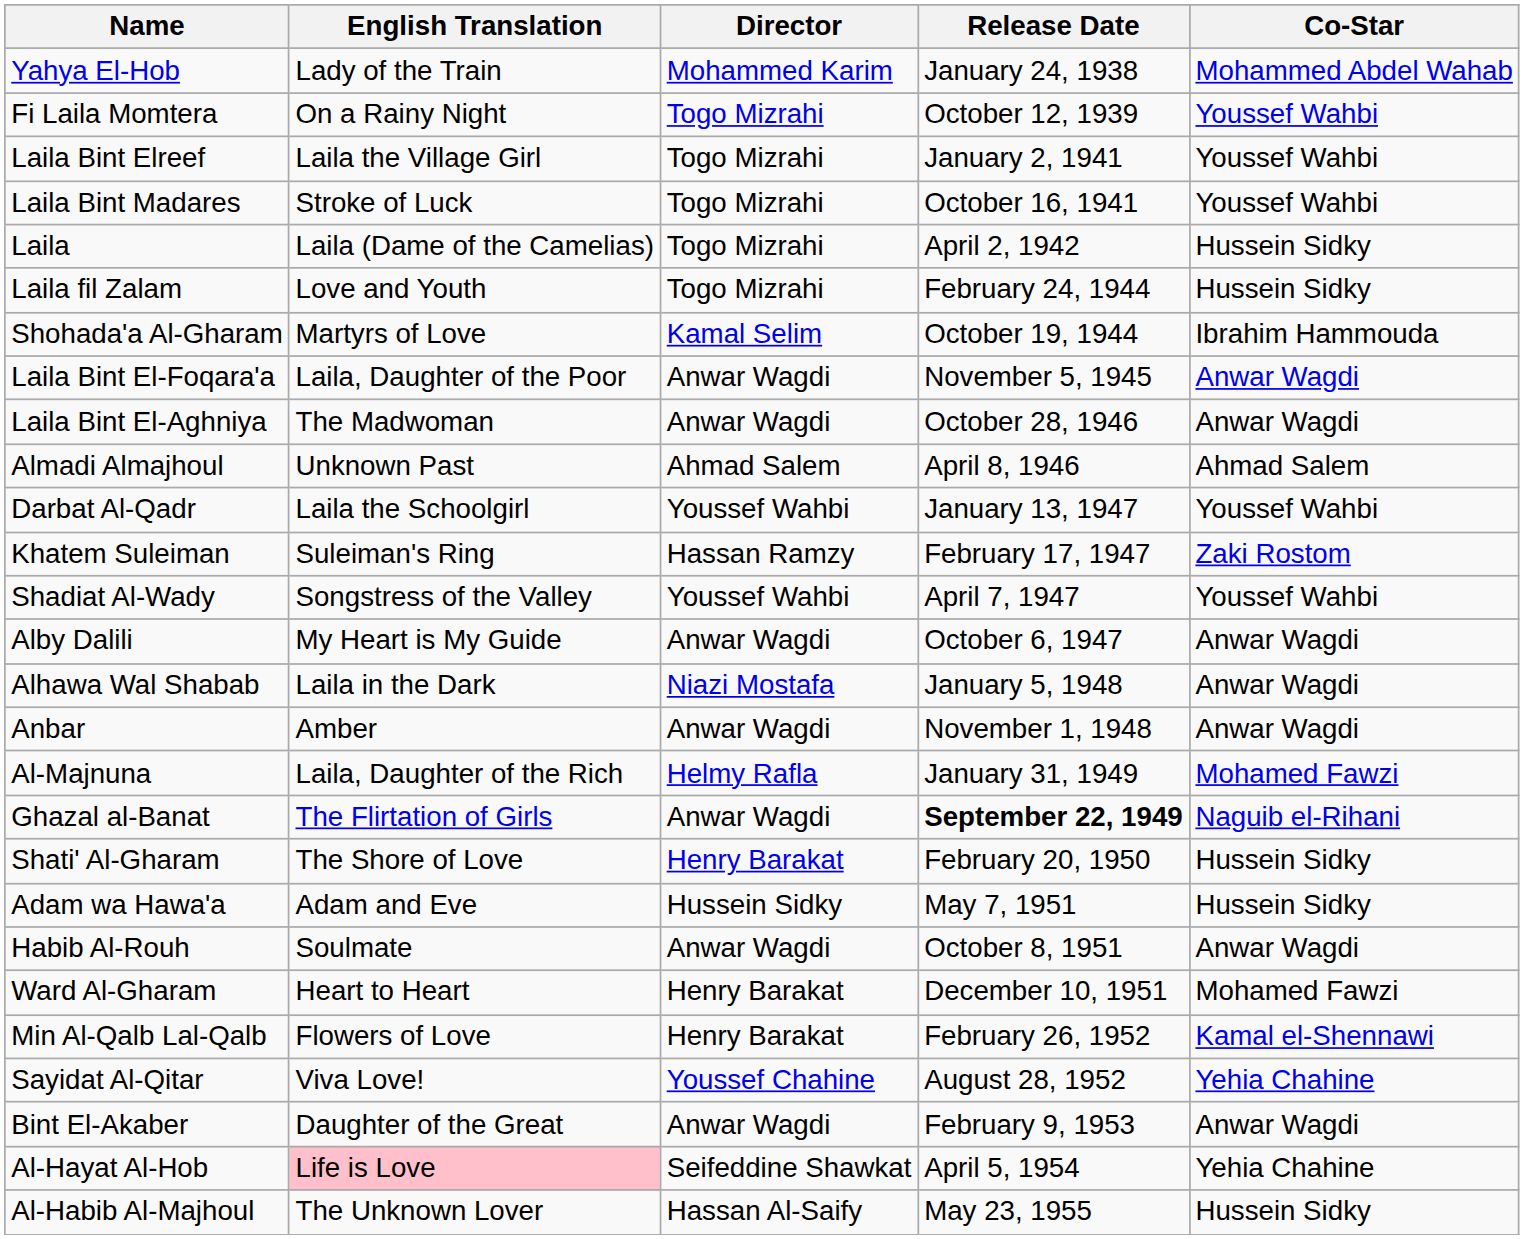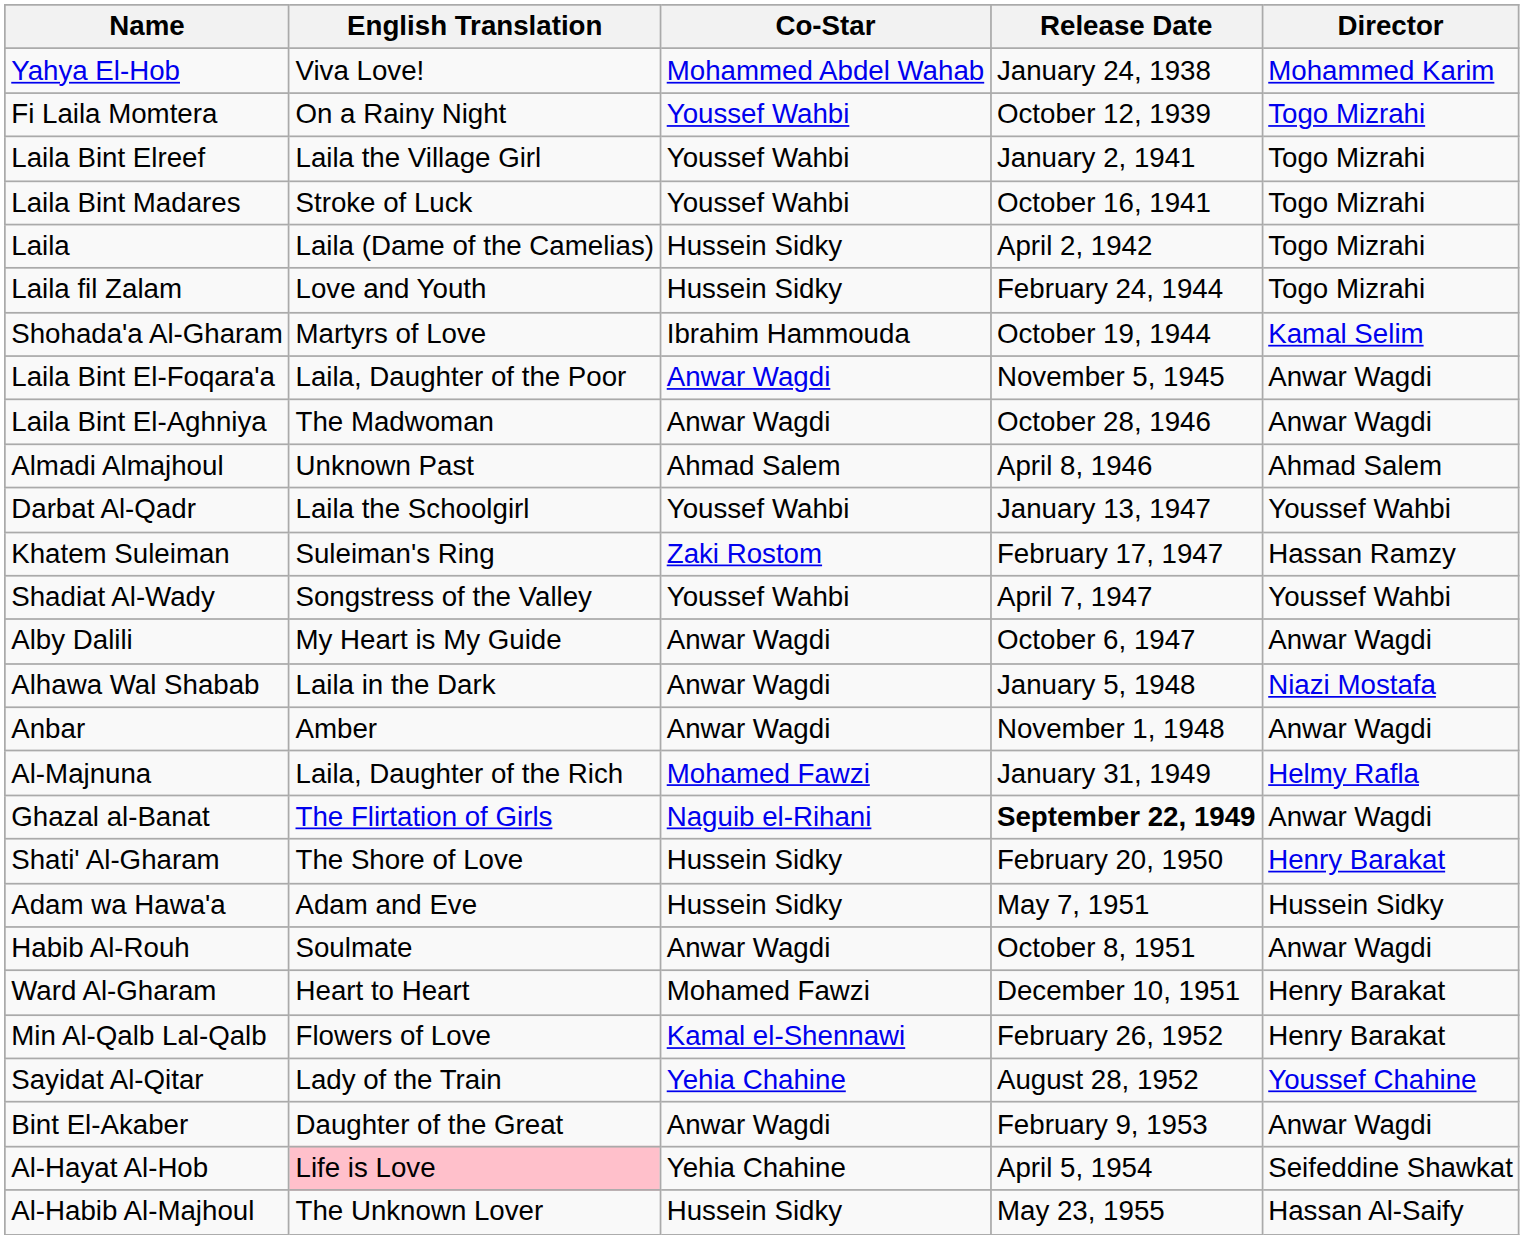 <table class="wikitable">
 <tr>
 <th>Name</th>
 <th>English Translation</th>
+<th>Co-Star</th>
+<th>Release Date</th>
 <th>Director</th>
-<th>Release Date</th>
-<th>Co-Star</th>
 </tr>
 <tr>
 <td><a href='#'>Yahya El-Hob</a></td>
-<td>Lady of the Train</td>
+<td>Viva Love!</td>
+<td><a href='#'>Mohammed Abdel Wahab</a></td>
+<td>January 24, 1938</td>
 <td><a href='#'>Mohammed Karim</a></td>
-<td>January 24, 1938</td>
-<td><a href='#'>Mohammed Abdel Wahab</a></td>
 </tr>
 <tr>
 <td>Fi Laila Momtera</td>
 <td>On a Rainy Night</td>
+<td><a href='#'>Youssef Wahbi</a></td>
+<td>October 12, 1939</td>
 <td><a href='#'>Togo Mizrahi</a></td>
-<td>October 12, 1939</td>
-<td><a href='#'>Youssef Wahbi</a></td>
 </tr>
 <tr>
 <td>Laila Bint Elreef</td>
 <td>Laila the Village Girl</td>
+<td>Youssef Wahbi</td>
+<td>January 2, 1941</td>
 <td>Togo Mizrahi</td>
-<td>January 2, 1941</td>
-<td>Youssef Wahbi</td>
 </tr>
 <tr>
 <td>Laila Bint Madares</td>
 <td>Stroke of Luck</td>
+<td>Youssef Wahbi</td>
+<td>October 16, 1941</td>
 <td>Togo Mizrahi</td>
-<td>October 16, 1941</td>
-<td>Youssef Wahbi</td>
 </tr>
 <tr>
 <td>Laila</td>
 <td>Laila (Dame of the Camelias)</td>
+<td>Hussein Sidky</td>
+<td>April 2, 1942</td>
 <td>Togo Mizrahi</td>
-<td>April 2, 1942</td>
-<td>Hussein Sidky</td>
 </tr>
 <tr>
 <td>Laila fil Zalam</td>
 <td>Love and Youth</td>
+<td>Hussein Sidky</td>
+<td>February 24, 1944</td>
 <td>Togo Mizrahi</td>
-<td>February 24, 1944</td>
-<td>Hussein Sidky</td>
 </tr>
 <tr>
 <td>Shohada'a Al-Gharam</td>
 <td>Martyrs of Love</td>
+<td>Ibrahim Hammouda</td>
+<td>October 19, 1944</td>
 <td><a href='#'>Kamal Selim</a></td>
-<td>October 19, 1944</td>
-<td>Ibrahim Hammouda</td>
 </tr>
 <tr>
 <td>Laila Bint El-Foqara'a</td>
 <td>Laila, Daughter of the Poor</td>
+<td><a href='#'>Anwar Wagdi</a></td>
+<td>November 5, 1945</td>
 <td>Anwar Wagdi</td>
-<td>November 5, 1945</td>
-<td><a href='#'>Anwar Wagdi</a></td>
 </tr>
 <tr>
 <td>Laila Bint El-Aghniya</td>
 <td>The Madwoman</td>
 <td>Anwar Wagdi</td>
 <td>October 28, 1946</td>
 <td>Anwar Wagdi</td>
 </tr>
 <tr>
 <td>Almadi Almajhoul</td>
 <td>Unknown Past</td>
 <td>Ahmad Salem</td>
 <td>April 8, 1946</td>
 <td>Ahmad Salem</td>
 </tr>
 <tr>
 <td>Darbat Al-Qadr</td>
 <td>Laila the Schoolgirl</td>
 <td>Youssef Wahbi</td>
 <td>January 13, 1947</td>
 <td>Youssef Wahbi</td>
 </tr>
 <tr>
 <td>Khatem Suleiman</td>
 <td>Suleiman's Ring</td>
+<td><a href='#'>Zaki Rostom</a></td>
+<td>February 17, 1947</td>
 <td>Hassan Ramzy</td>
-<td>February 17, 1947</td>
-<td><a href='#'>Zaki Rostom</a></td>
 </tr>
 <tr>
 <td>Shadiat Al-Wady</td>
 <td>Songstress of the Valley</td>
 <td>Youssef Wahbi</td>
 <td>April 7, 1947</td>
 <td>Youssef Wahbi</td>
 </tr>
 <tr>
 <td>Alby Dalili</td>
 <td>My Heart is My Guide</td>
 <td>Anwar Wagdi</td>
 <td>October 6, 1947</td>
 <td>Anwar Wagdi</td>
 </tr>
 <tr>
 <td>Alhawa Wal Shabab</td>
 <td>Laila in the Dark</td>
+<td>Anwar Wagdi</td>
+<td>January 5, 1948</td>
 <td><a href='#'>Niazi Mostafa</a></td>
-<td>January 5, 1948</td>
-<td>Anwar Wagdi</td>
 </tr>
 <tr>
 <td>Anbar</td>
 <td>Amber</td>
 <td>Anwar Wagdi</td>
 <td>November 1, 1948</td>
 <td>Anwar Wagdi</td>
 </tr>
 <tr>
 <td>Al-Majnuna</td>
 <td>Laila, Daughter of the Rich</td>
+<td><a href='#'>Mohamed Fawzi</a></td>
+<td>January 31, 1949</td>
 <td><a href='#'>Helmy Rafla</a></td>
-<td>January 31, 1949</td>
-<td><a href='#'>Mohamed Fawzi</a></td>
 </tr>
 <tr>
 <td>Ghazal al-Banat</td>
 <td><a href='#'>The Flirtation of Girls</a></td>
+<td><a href='#'>Naguib el-Rihani</a></td>
+<td><strong>September 22, 1949</strong></td>
 <td>Anwar Wagdi</td>
-<td><strong>September 22, 1949</strong></td>
-<td><a href='#'>Naguib el-Rihani</a></td>
 </tr>
 <tr>
 <td>Shati' Al-Gharam</td>
 <td>The Shore of Love</td>
+<td>Hussein Sidky</td>
+<td>February 20, 1950</td>
 <td><a href='#'>Henry Barakat</a></td>
-<td>February 20, 1950</td>
-<td>Hussein Sidky</td>
 </tr>
 <tr>
 <td>Adam wa Hawa'a</td>
 <td>Adam and Eve</td>
 <td>Hussein Sidky</td>
 <td>May 7, 1951</td>
 <td>Hussein Sidky</td>
 </tr>
 <tr>
 <td>Habib Al-Rouh</td>
 <td>Soulmate</td>
 <td>Anwar Wagdi</td>
 <td>October 8, 1951</td>
 <td>Anwar Wagdi</td>
 </tr>
 <tr>
 <td>Ward Al-Gharam</td>
 <td>Heart to Heart</td>
+<td>Mohamed Fawzi</td>
+<td>December 10, 1951</td>
 <td>Henry Barakat</td>
-<td>December 10, 1951</td>
-<td>Mohamed Fawzi</td>
 </tr>
 <tr>
 <td>Min Al-Qalb Lal-Qalb</td>
 <td>Flowers of Love</td>
+<td><a href='#'>Kamal el-Shennawi</a></td>
+<td>February 26, 1952</td>
 <td>Henry Barakat</td>
-<td>February 26, 1952</td>
-<td><a href='#'>Kamal el-Shennawi</a></td>
 </tr>
 <tr>
 <td>Sayidat Al-Qitar</td>
-<td>Viva Love!</td>
+<td>Lady of the Train</td>
+<td><a href='#'>Yehia Chahine</a></td>
+<td>August 28, 1952</td>
 <td><a href='#'>Youssef Chahine</a></td>
-<td>August 28, 1952</td>
-<td><a href='#'>Yehia Chahine</a></td>
 </tr>
 <tr>
 <td>Bint El-Akaber</td>
 <td>Daughter of the Great</td>
 <td>Anwar Wagdi</td>
 <td>February 9, 1953</td>
 <td>Anwar Wagdi</td>
 </tr>
 <tr>
 <td>Al-Hayat Al-Hob</td>
 <td style="background: pink;">Life is Love</td>
+<td>Yehia Chahine</td>
+<td>April 5, 1954</td>
 <td>Seifeddine Shawkat</td>
-<td>April 5, 1954</td>
-<td>Yehia Chahine</td>
 </tr>
 <tr>
 <td>Al-Habib Al-Majhoul</td>
 <td>The Unknown Lover</td>
+<td>Hussein Sidky</td>
+<td>May 23, 1955</td>
 <td>Hassan Al-Saify</td>
-<td>May 23, 1955</td>
-<td>Hussein Sidky</td>
 </tr>
 </table>
